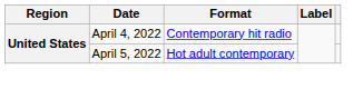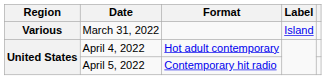 <table class="wikitable sortable plainrowheaders">
 <tr>
 <th scope="col">Region</th>
 <th scope="col">Date</th>
 <th scope="col">Format</th>
 <th scope="col">Label</th>
 <th scope="col"></th>
 </tr>
 <tr>
+<th scope="row">Various</th>
+<td>March 31, 2022</td>
+<td></td>
+<td><a href='#'>Island</a></td>
+<td style="text-align:center;"></td>
+</tr>
+<tr>
 <th scope="row" rowspan="2">United States</th>
 <td>April 4, 2022</td>
-<td><a href='#'>Contemporary hit radio</a></td>
+<td><a href='#'>Hot adult contemporary</a></td>
 <td rowspan="2"></td>
 <td style="text-align:center;"></td>
 </tr>
 <tr>
 <td>April 5, 2022</td>
-<td><a href='#'>Hot adult contemporary</a></td>
+<td><a href='#'>Contemporary hit radio</a></td>
 <td style="text-align:center;"></td>
 </tr>
 </table>
